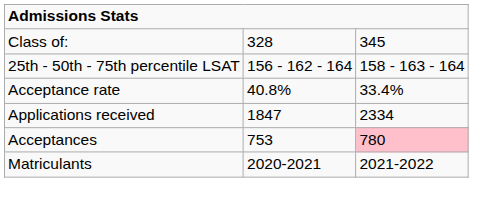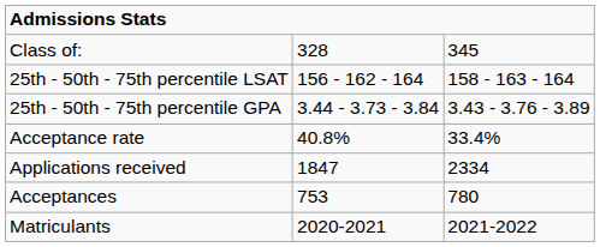 <table class="wikitable">
 <tr>
 <td colspan="3"><strong>Admissions Stats</strong></td>
 </tr>
 <tr>
 <td>Class of:</td>
 <td>328</td>
 <td>345</td>
 </tr>
 <tr>
 <td>25th - 50th - 75th percentile LSAT</td>
 <td>156 - 162 - 164</td>
 <td>158 - 163 - 164</td>
 </tr>
 <tr>
+<td>25th - 50th - 75th percentile GPA</td>
+<td>3.44 - 3.73 - 3.84</td>
+<td>3.43 - 3.76 - 3.89</td>
+</tr>
+<tr>
 <td>Acceptance rate</td>
 <td>40.8%</td>
 <td>33.4%</td>
 </tr>
 <tr>
 <td>Applications received</td>
 <td>1847</td>
 <td>2334</td>
 </tr>
 <tr>
 <td>Acceptances</td>
 <td>753</td>
-<td style="background: pink;">780</td>
+<td>780</td>
 </tr>
 <tr>
 <td>Matriculants</td>
 <td>2020-2021</td>
 <td>2021-2022</td>
 </tr>
 </table>
